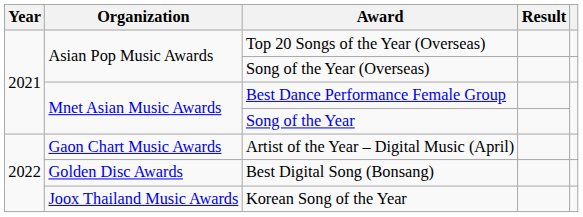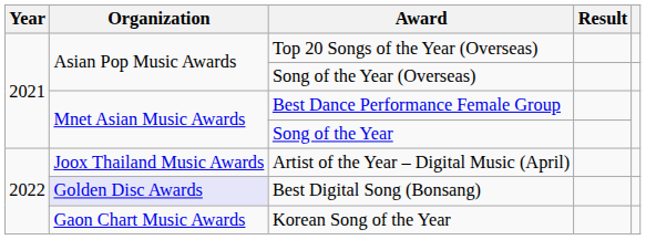 <table class="wikitable">
 <tr>
 <th>Year</th>
 <th>Organization</th>
 <th>Award</th>
 <th>Result</th>
 <th></th>
 </tr>
 <tr>
 <td style="text-align:center" rowspan="4">2021</td>
 <td rowspan="2">Asian Pop Music Awards</td>
 <td>Top 20 Songs of the Year (Overseas)</td>
 <td></td>
 <td style="text-align:center"></td>
 </tr>
 <tr>
 <td>Song of the Year (Overseas)</td>
 <td></td>
 <td style="text-align:center"></td>
 </tr>
 <tr>
 <td rowspan="2"><a href='#'>Mnet Asian Music Awards</a></td>
 <td><a href='#'>Best Dance Performance Female Group</a></td>
 <td></td>
 <td style="text-align:center" rowspan="2"></td>
 </tr>
 <tr>
 <td><a href='#'>Song of the Year</a></td>
 <td></td>
 </tr>
 <tr>
 <td style="text-align:center" rowspan="3">2022</td>
-<td><a href='#'>Gaon Chart Music Awards</a></td>
+<td><a href='#'>Joox Thailand Music Awards</a></td>
 <td>Artist of the Year – Digital Music (April)</td>
 <td></td>
 <td style="text-align:center"></td>
 </tr>
 <tr>
-<td><a href='#'>Golden Disc Awards</a></td>
+<td style="background: lavender;"><a href='#'>Golden Disc Awards</a></td>
 <td>Best Digital Song (Bonsang)</td>
 <td></td>
 <td style="text-align:center"></td>
 </tr>
 <tr>
-<td><a href='#'>Joox Thailand Music Awards</a></td>
+<td><a href='#'>Gaon Chart Music Awards</a></td>
 <td>Korean Song of the Year</td>
 <td></td>
 <td style="text-align:center"></td>
 </tr>
 </table>
